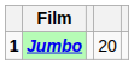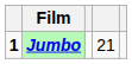 <table class="wikitable sortable plainrowheaders" style="text-align:center;">
 <tr>
 <th></th>
 <th>Film</th>
 <th></th>
 <th></th>
 <th class="unsortable"></th>
 </tr>
 <tr>
 <td><strong>1</strong></td>
 <th scope="row" style="background:#b6fcb6;"><em><a href='#'>Jumbo</a></em></th>
 <td></td>
-<td>20</td>
+<td>21</td>
 <td></td>
 </tr>
 </table>
